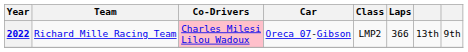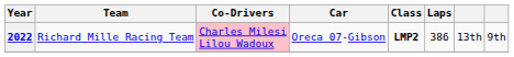 <table class="wikitable" style="text-align:center; font-size:90%">
 <tr>
 <th>Year</th>
 <th>Team</th>
 <th>Co-Drivers</th>
 <th>Car</th>
 <th>Class</th>
 <th>Laps</th>
 <th></th>
 <th></th>
 </tr>
 <tr>
 <th><a href='#'>2022</a></th>
 <td align="left"nowrap> <a href='#'>Richard Mille Racing Team</a></td>
 <td align="left"nowrap style="background: pink;"> <a href='#'>Charles Milesi</a><br> <a href='#'>Lilou Wadoux</a></td>
 <td align="left"nowrap><a href='#'>Oreca 07</a>-<a href='#'>Gibson</a></td>
-<td>LMP2</td>
-<td>366</td>
+<td><strong>LMP2</strong></td>
+<td>386</td>
 <td>13th</td>
 <td>9th</td>
 </tr>
 <tr>
 </tr>
 </table>
